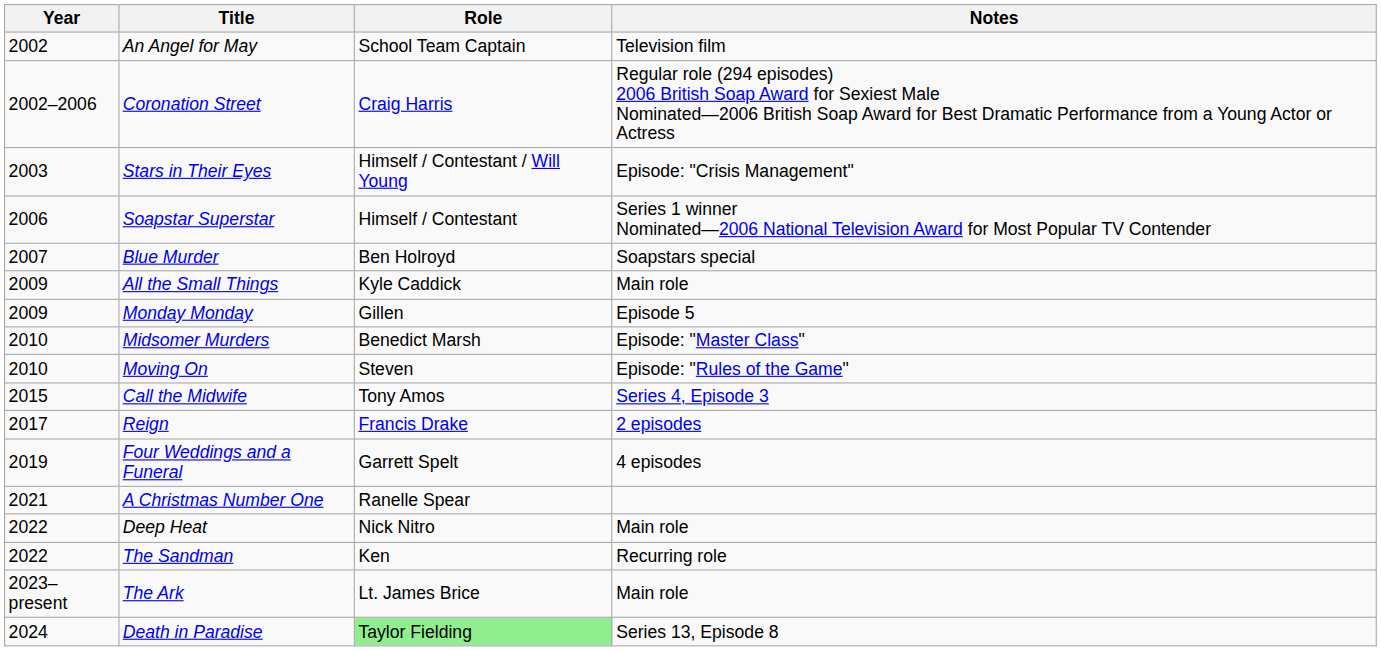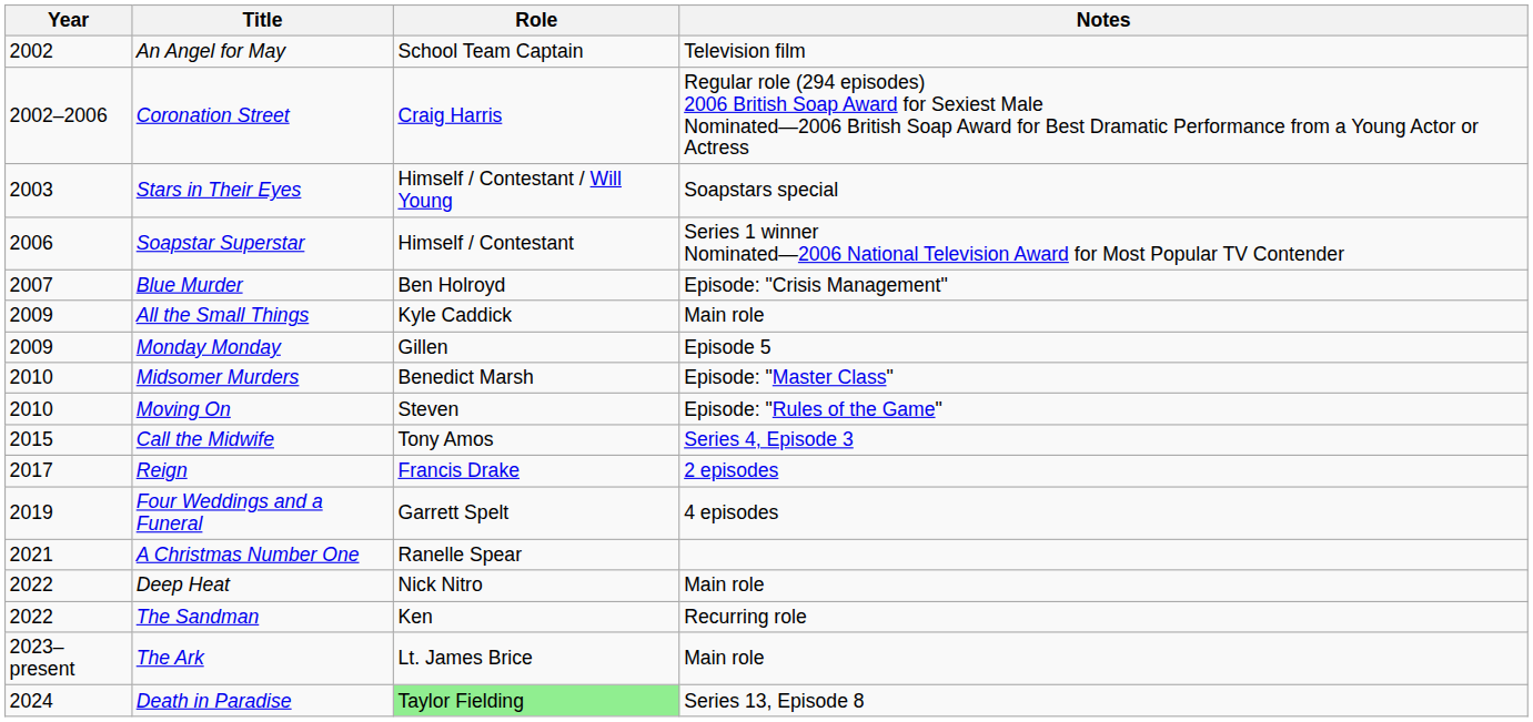 <table class="wikitable plainrowheaders sortable">
 <tr>
 <th>Year</th>
 <th>Title</th>
 <th>Role</th>
 <th class="unsortable">Notes</th>
 </tr>
 <tr>
 <td>2002</td>
 <td><em>An Angel for May</em></td>
 <td>School Team Captain</td>
 <td>Television film</td>
 </tr>
 <tr>
 <td>2002–2006</td>
 <td><em><a href='#'>Coronation Street</a></em></td>
 <td><a href='#'>Craig Harris</a></td>
 <td>Regular role (294 episodes)<br><a href='#'>2006 British Soap Award</a> for Sexiest Male<br>Nominated—2006 British Soap Award for Best Dramatic Performance from a Young Actor or Actress</td>
 </tr>
 <tr>
 <td>2003</td>
 <td><em><a href='#'>Stars in Their Eyes</a></em></td>
 <td>Himself / Contestant / <a href='#'>Will Young</a></td>
-<td>Episode: "Crisis Management"</td>
+<td>Soapstars special</td>
 </tr>
 <tr>
 <td>2006</td>
 <td><em><a href='#'>Soapstar Superstar</a></em></td>
 <td>Himself / Contestant</td>
 <td>Series 1 winner<br>Nominated—<a href='#'>2006 National Television Award</a> for Most Popular TV Contender</td>
 </tr>
 <tr>
 <td>2007</td>
 <td><em><a href='#'>Blue Murder</a></em></td>
 <td>Ben Holroyd</td>
-<td>Soapstars special</td>
+<td>Episode: "Crisis Management"</td>
 </tr>
 <tr>
 <td>2009</td>
 <td><em><a href='#'>All the Small Things</a></em></td>
 <td>Kyle Caddick</td>
 <td>Main role</td>
 </tr>
 <tr>
 <td>2009</td>
 <td><em><a href='#'>Monday Monday</a></em></td>
 <td>Gillen</td>
 <td>Episode 5</td>
 </tr>
 <tr>
 <td>2010</td>
 <td><em><a href='#'>Midsomer Murders</a></em></td>
 <td>Benedict Marsh</td>
 <td>Episode: "<a href='#'>Master Class</a>"</td>
 </tr>
 <tr>
 <td>2010</td>
 <td><em><a href='#'>Moving On</a></em></td>
 <td>Steven</td>
 <td>Episode: "<a href='#'>Rules of the Game</a>"</td>
 </tr>
 <tr>
 <td>2015</td>
 <td><em><a href='#'>Call the Midwife</a></em></td>
 <td>Tony Amos</td>
 <td><a href='#'>Series 4, Episode 3</a></td>
 </tr>
 <tr>
 <td>2017</td>
 <td><em><a href='#'>Reign</a></em></td>
 <td><a href='#'>Francis Drake</a></td>
 <td><a href='#'>2 episodes</a></td>
 </tr>
 <tr>
 <td>2019</td>
 <td><em><a href='#'>Four Weddings and a Funeral</a></em></td>
 <td>Garrett Spelt</td>
 <td>4 episodes</td>
 </tr>
 <tr>
 <td>2021</td>
 <td><em><a href='#'>A Christmas Number One</a></em></td>
 <td>Ranelle Spear</td>
 </tr>
 <tr>
 <td>2022</td>
 <td><em>Deep Heat</em></td>
 <td>Nick Nitro</td>
 <td>Main role</td>
 </tr>
 <tr>
 <td>2022</td>
 <td><em><a href='#'>The Sandman</a></em></td>
 <td>Ken</td>
 <td>Recurring role</td>
 </tr>
 <tr>
 <td>2023–present</td>
 <td><em><a href='#'>The Ark</a></em></td>
 <td>Lt. James Brice</td>
 <td>Main role</td>
 </tr>
 <tr>
 <td>2024</td>
 <td><em><a href='#'>Death in Paradise</a></em></td>
 <td style="background: lightgreen;">Taylor Fielding</td>
 <td>Series 13, Episode 8</td>
 </tr>
 </table>
